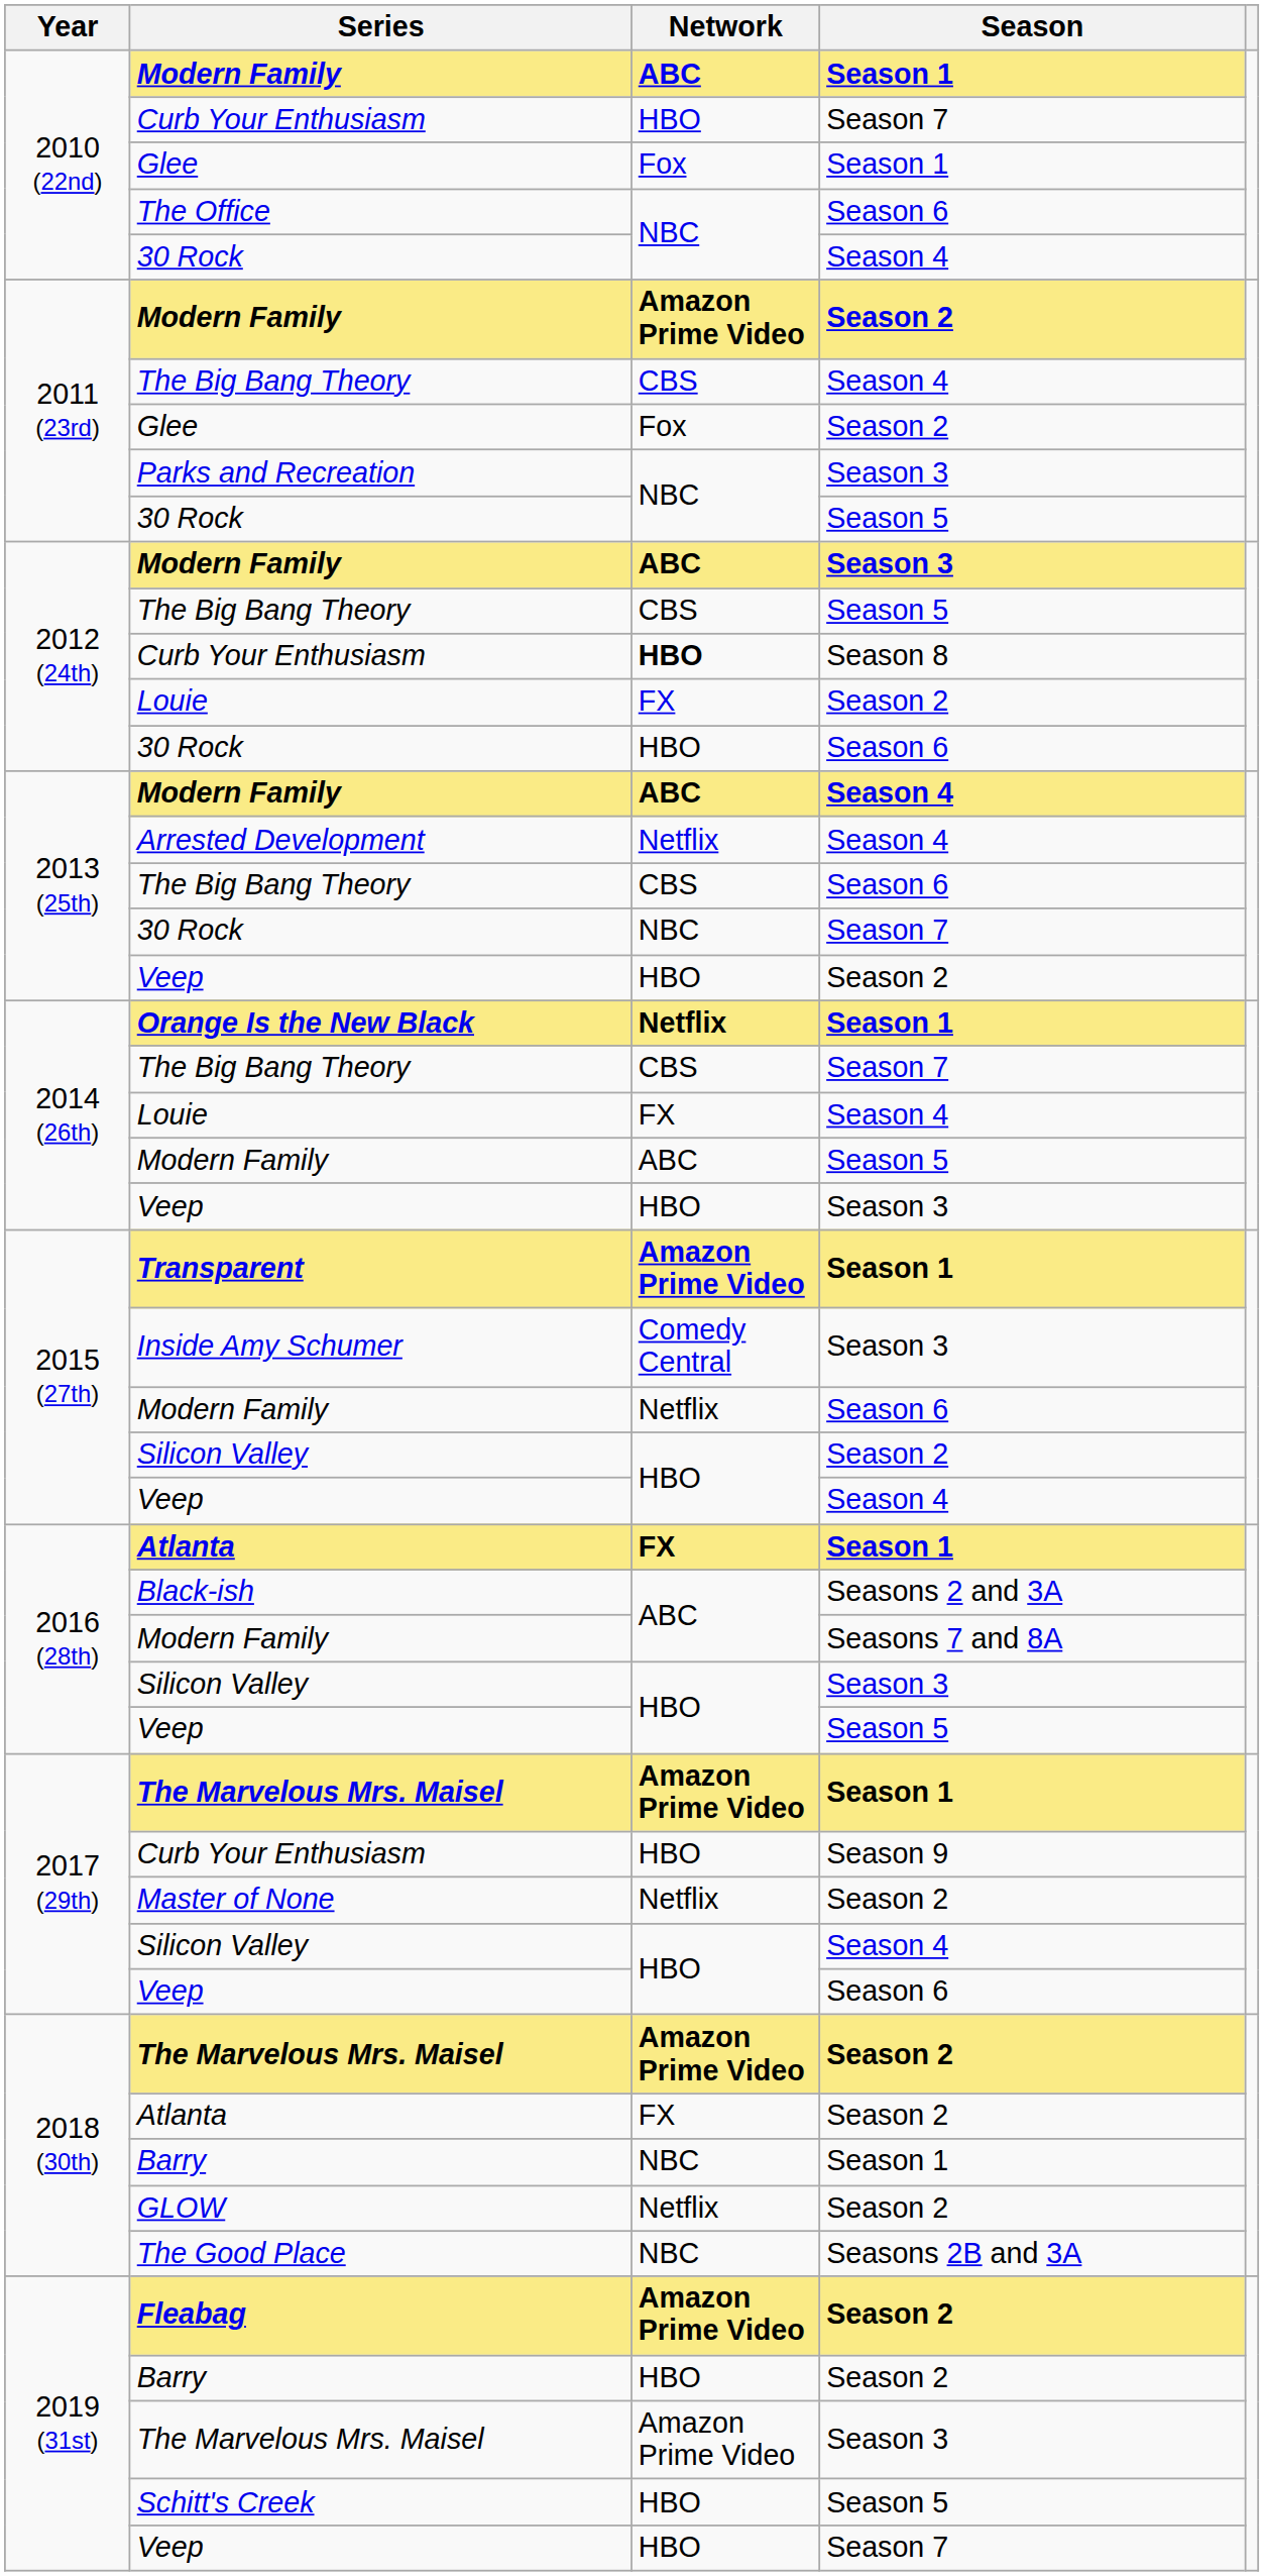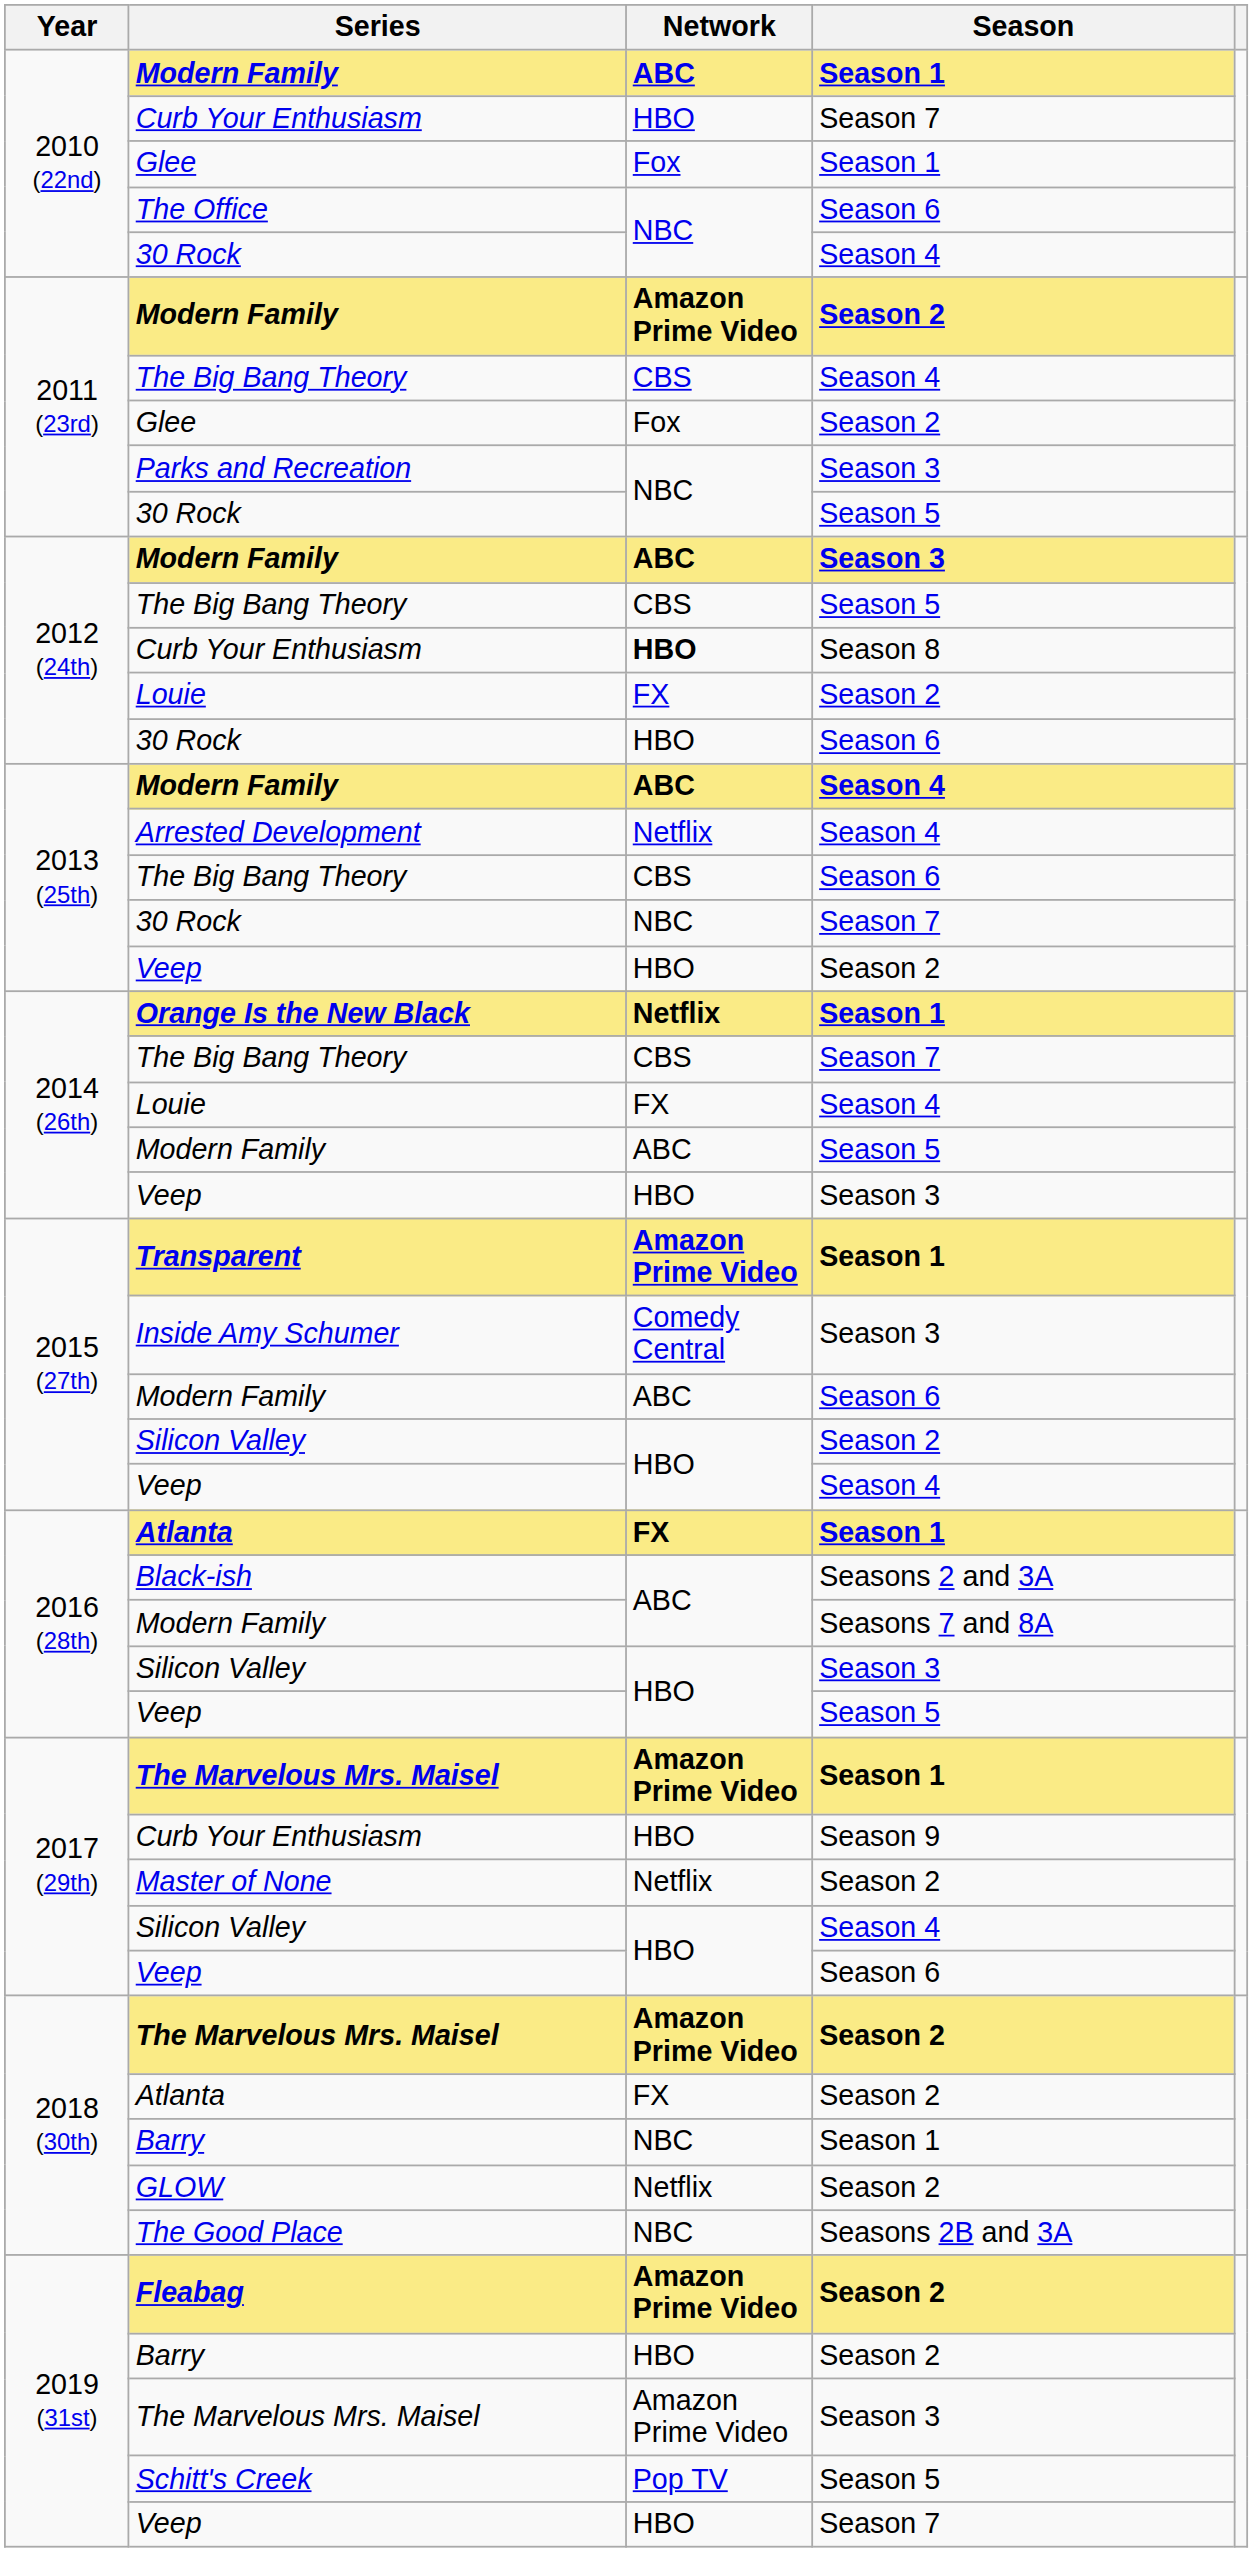 <table class="wikitable" width="55%" cellpadding="5">
 <tr>
 <th width="10%">Year</th>
 <th width="40%">Series</th>
 <th width="15%">Network</th>
 <th>Season</th>
 <th width="1%"></th>
 </tr>
 <tr>
 <td rowspan="5" style="text-align:center;">2010<br><small>(<a href='#'>22nd</a>)</small></td>
 <td style="background:#FAEB86;"><strong><em><a href='#'>Modern Family</a></em></strong></td>
 <td style="background:#FAEB86;"><strong><a href='#'>ABC</a></strong></td>
 <td style="background:#FAEB86;"><strong><a href='#'>Season 1</a></strong></td>
 <td rowspan="5" style="text-align:center;"></td>
 </tr>
 <tr>
 <td><em><a href='#'>Curb Your Enthusiasm</a></em></td>
 <td><a href='#'>HBO</a></td>
 <td>Season 7</td>
 </tr>
 <tr>
 <td><em><a href='#'>Glee</a></em></td>
 <td><a href='#'>Fox</a></td>
 <td><a href='#'>Season 1</a></td>
 </tr>
 <tr>
 <td><em><a href='#'>The Office</a></em></td>
 <td rowspan="2"><a href='#'>NBC</a></td>
 <td><a href='#'>Season 6</a></td>
 </tr>
 <tr>
 <td><em><a href='#'>30 Rock</a></em></td>
 <td><a href='#'>Season 4</a></td>
 </tr>
 <tr>
 <td rowspan="5" style="text-align:center;">2011<br><small>(<a href='#'>23rd</a>)</small></td>
 <td style="background:#FAEB86;"><strong><em>Modern Family</em></strong></td>
 <td style="background:#FAEB86;"><strong>Amazon Prime Video</strong></td>
 <td style="background:#FAEB86;"><strong><a href='#'>Season 2</a></strong></td>
 <td rowspan="5" style="text-align:center;"></td>
 </tr>
 <tr>
 <td><em><a href='#'>The Big Bang Theory</a></em></td>
 <td><a href='#'>CBS</a></td>
 <td><a href='#'>Season 4</a></td>
 </tr>
 <tr>
 <td><em>Glee</em></td>
 <td>Fox</td>
 <td><a href='#'>Season 2</a></td>
 </tr>
 <tr>
 <td><em><a href='#'>Parks and Recreation</a></em></td>
 <td rowspan="2">NBC</td>
 <td><a href='#'>Season 3</a></td>
 </tr>
 <tr>
 <td><em>30 Rock</em></td>
 <td><a href='#'>Season 5</a></td>
 </tr>
 <tr>
 <td rowspan="5" style="text-align:center;">2012<br><small>(<a href='#'>24th</a>)</small></td>
 <td style="background:#FAEB86;"><strong><em>Modern Family</em></strong></td>
 <td style="background:#FAEB86;"><strong>ABC</strong></td>
 <td style="background:#FAEB86;"><strong><a href='#'>Season 3</a></strong></td>
 <td rowspan="5" style="text-align:center;"></td>
 </tr>
 <tr>
 <td><em>The Big Bang Theory</em></td>
 <td>CBS</td>
 <td><a href='#'>Season 5</a></td>
 </tr>
 <tr>
 <td><em>Curb Your Enthusiasm</em></td>
 <td><strong>HBO</strong></td>
 <td>Season 8</td>
 </tr>
 <tr>
 <td><em><a href='#'>Louie</a></em></td>
 <td><a href='#'>FX</a></td>
 <td><a href='#'>Season 2</a></td>
 </tr>
 <tr>
 <td><em>30 Rock</em></td>
 <td>HBO</td>
 <td><a href='#'>Season 6</a></td>
 </tr>
 <tr>
 <td rowspan="5" style="text-align:center;">2013<br><small>(<a href='#'>25th</a>)</small></td>
 <td style="background:#FAEB86;"><strong><em>Modern Family</em></strong></td>
 <td style="background:#FAEB86;"><strong>ABC</strong></td>
 <td style="background:#FAEB86;"><strong><a href='#'>Season 4</a></strong></td>
 <td rowspan="5" style="text-align:center;"></td>
 </tr>
 <tr>
 <td><em><a href='#'>Arrested Development</a></em></td>
 <td><a href='#'>Netflix</a></td>
 <td><a href='#'>Season 4</a></td>
 </tr>
 <tr>
 <td><em>The Big Bang Theory</em></td>
 <td>CBS</td>
 <td><a href='#'>Season 6</a></td>
 </tr>
 <tr>
 <td><em>30 Rock</em></td>
 <td>NBC</td>
 <td><a href='#'>Season 7</a></td>
 </tr>
 <tr>
 <td><em><a href='#'>Veep</a></em></td>
 <td>HBO</td>
 <td>Season 2</td>
 </tr>
 <tr>
 <td rowspan="5" style="text-align:center;">2014<br><small>(<a href='#'>26th</a>)</small></td>
 <td style="background:#FAEB86;"><strong><em><a href='#'>Orange Is the New Black</a></em></strong></td>
 <td style="background:#FAEB86;"><strong>Netflix</strong></td>
 <td style="background:#FAEB86;"><strong><a href='#'>Season 1</a></strong></td>
 <td rowspan="5" style="text-align:center;"></td>
 </tr>
 <tr>
 <td><em>The Big Bang Theory</em></td>
 <td>CBS</td>
 <td><a href='#'>Season 7</a></td>
 </tr>
 <tr>
 <td><em>Louie</em></td>
 <td>FX</td>
 <td><a href='#'>Season 4</a></td>
 </tr>
 <tr>
 <td><em>Modern Family</em></td>
 <td>ABC</td>
 <td><a href='#'>Season 5</a></td>
 </tr>
 <tr>
 <td><em>Veep</em></td>
 <td>HBO</td>
 <td>Season 3</td>
 </tr>
 <tr>
 <td rowspan="5" style="text-align:center;">2015<br><small>(<a href='#'>27th</a>)</small></td>
 <td style="background:#FAEB86;"><strong><em><a href='#'>Transparent</a></em></strong></td>
 <td style="background:#FAEB86;"><strong><a href='#'>Amazon Prime Video</a></strong></td>
 <td style="background:#FAEB86;"><strong>Season 1</strong></td>
 <td rowspan="5" style="text-align:center;"></td>
 </tr>
 <tr>
 <td><em><a href='#'>Inside Amy Schumer</a></em></td>
 <td><a href='#'>Comedy Central</a></td>
 <td>Season 3</td>
 </tr>
 <tr>
 <td><em>Modern Family</em></td>
-<td>Netflix</td>
+<td>ABC</td>
 <td><a href='#'>Season 6</a></td>
 </tr>
 <tr>
 <td><em><a href='#'>Silicon Valley</a></em></td>
 <td rowspan="2">HBO</td>
 <td><a href='#'>Season 2</a></td>
 </tr>
 <tr>
 <td><em>Veep</em></td>
 <td><a href='#'>Season 4</a></td>
 </tr>
 <tr>
 <td rowspan="5" style="text-align:center;">2016<br><small>(<a href='#'>28th</a>)</small></td>
 <td style="background:#FAEB86;"><strong><em><a href='#'>Atlanta</a></em></strong></td>
 <td style="background:#FAEB86;"><strong>FX</strong></td>
 <td style="background:#FAEB86;"><strong><a href='#'>Season 1</a></strong></td>
 <td rowspan="5" style="text-align:center;"></td>
 </tr>
 <tr>
 <td><em><a href='#'>Black-ish</a></em></td>
 <td rowspan="2">ABC</td>
 <td>Seasons <a href='#'>2</a> and <a href='#'>3A</a></td>
 </tr>
 <tr>
 <td><em>Modern Family</em></td>
 <td>Seasons <a href='#'>7</a> and <a href='#'>8A</a></td>
 </tr>
 <tr>
 <td><em>Silicon Valley</em></td>
 <td rowspan="2">HBO</td>
 <td><a href='#'>Season 3</a></td>
 </tr>
 <tr>
 <td><em>Veep</em></td>
 <td><a href='#'>Season 5</a></td>
 </tr>
 <tr>
 <td rowspan="5" style="text-align:center;">2017<br><small>(<a href='#'>29th</a>)</small></td>
 <td style="background:#FAEB86;"><strong><em><a href='#'>The Marvelous Mrs. Maisel</a></em></strong></td>
 <td style="background:#FAEB86;"><strong>Amazon Prime Video</strong></td>
 <td style="background:#FAEB86;"><strong>Season 1</strong></td>
 <td rowspan="5" style="text-align:center;"></td>
 </tr>
 <tr>
 <td><em>Curb Your Enthusiasm</em></td>
 <td>HBO</td>
 <td>Season 9</td>
 </tr>
 <tr>
 <td><em><a href='#'>Master of None</a></em></td>
 <td>Netflix</td>
 <td>Season 2</td>
 </tr>
 <tr>
 <td><em>Silicon Valley</em></td>
 <td rowspan="2">HBO</td>
 <td><a href='#'>Season 4</a></td>
 </tr>
 <tr>
 <td><em><a href='#'>Veep</a></em></td>
 <td>Season 6</td>
 </tr>
 <tr>
 <td rowspan="5" style="text-align:center;">2018<br><small>(<a href='#'>30th</a>)</small></td>
 <td style="background:#FAEB86;"><strong><em>The Marvelous Mrs. Maisel</em></strong></td>
 <td style="background:#FAEB86;"><strong>Amazon Prime Video</strong></td>
 <td style="background:#FAEB86;"><strong>Season 2</strong></td>
 <td rowspan="5" style="text-align:center;"></td>
 </tr>
 <tr>
 <td><em>Atlanta</em></td>
 <td>FX</td>
 <td>Season 2</td>
 </tr>
 <tr>
 <td><em><a href='#'>Barry</a></em></td>
 <td>NBC</td>
 <td>Season 1</td>
 </tr>
 <tr>
 <td><em><a href='#'>GLOW</a></em></td>
 <td>Netflix</td>
 <td>Season 2</td>
 </tr>
 <tr>
 <td><em><a href='#'>The Good Place</a></em></td>
 <td>NBC</td>
 <td>Seasons <a href='#'>2B</a> and <a href='#'>3A</a></td>
 </tr>
 <tr>
 <td rowspan="5" style="text-align:center;">2019<br><small>(<a href='#'>31st</a>)</small></td>
 <td style="background:#FAEB86;"><strong><em><a href='#'>Fleabag</a></em></strong></td>
 <td style="background:#FAEB86;"><strong>Amazon Prime Video</strong></td>
 <td style="background:#FAEB86;"><strong>Season 2</strong></td>
 <td rowspan="5" style="text-align:center;"></td>
 </tr>
 <tr>
 <td><em>Barry</em></td>
 <td>HBO</td>
 <td>Season 2</td>
 </tr>
 <tr>
 <td><em>The Marvelous Mrs. Maisel</em></td>
 <td>Amazon Prime Video</td>
 <td>Season 3</td>
 </tr>
 <tr>
 <td><em><a href='#'>Schitt's Creek</a></em></td>
-<td>HBO</td>
+<td><a href='#'>Pop TV</a></td>
 <td>Season 5</td>
 </tr>
 <tr>
 <td><em>Veep</em></td>
 <td>HBO</td>
 <td>Season 7</td>
 </tr>
 </table>
